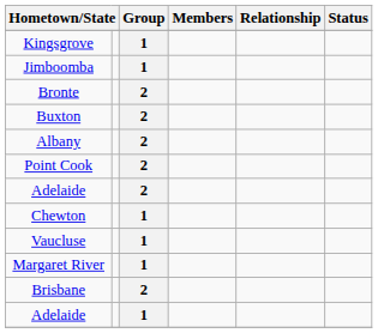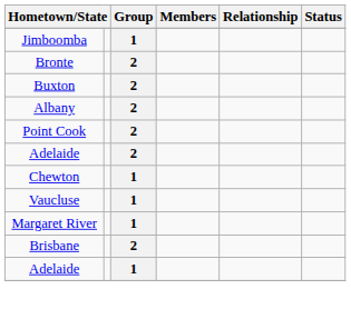 <table class="wikitable sortable" style="text-align:center; font-size:90%">
 <tr>
 <th colspan="2">Hometown/State</th>
 <th data-sort-type="number">Group</th>
 <th>Members</th>
 <th>Relationship</th>
 <th>Status</th>
 </tr>
 <tr>
-</tr>
-<tr>
-<td><a href='#'>Kingsgrove</a></td>
-<td></td>
-<th><strong>1</strong></th>
-<td></td>
-<td></td>
-<td style="text-align:left"><em></em></td>
 </tr>
 <tr>
 <td><a href='#'>Jimboomba</a></td>
 <td></td>
 <th><strong>1</strong></th>
 <td></td>
 <td></td>
 <td style="text-align:left"><em></em></td>
 </tr>
 <tr>
 <td><a href='#'>Bronte</a></td>
 <td></td>
 <th><strong>2</strong></th>
 <td></td>
 <td></td>
 <td style="text-align:left"><em></em></td>
 </tr>
 <tr>
 <td><a href='#'>Buxton</a></td>
 <td></td>
 <th><strong>2</strong></th>
 <td></td>
 <td></td>
 <td style="text-align:left"><em></em></td>
 </tr>
 <tr>
 <td><a href='#'>Albany</a></td>
 <td></td>
 <th><strong>2</strong></th>
 <td></td>
 <td></td>
 <td style="text-align:left"><em></em></td>
 </tr>
 <tr>
 <td><a href='#'>Point Cook</a></td>
 <td></td>
 <th><strong>2</strong></th>
 <td></td>
 <td></td>
 <td style="text-align:left"><em></em></td>
 </tr>
 <tr>
 <td><a href='#'>Adelaide</a></td>
 <td></td>
 <th><strong>2</strong></th>
 <td></td>
 <td></td>
 <td style="text-align:left"><em></em></td>
 </tr>
 <tr>
 <td><a href='#'>Chewton</a></td>
 <td></td>
 <th><strong>1</strong></th>
 <td></td>
 <td></td>
 <td style="text-align:left"><em></em></td>
 </tr>
 <tr>
 <td><a href='#'>Vaucluse</a></td>
 <td></td>
 <th><strong>1</strong></th>
 <td></td>
 <td></td>
 <td style="text-align:left"><em></em></td>
 </tr>
 <tr>
 <td><a href='#'>Margaret River</a></td>
 <td></td>
 <th><strong>1</strong></th>
 <td></td>
 <td></td>
 <td style="text-align:left"><em></em></td>
 </tr>
 <tr>
 <td><a href='#'>Brisbane</a></td>
 <td></td>
 <th><strong>2</strong></th>
 <td></td>
 <td></td>
 <td style="text-align:left"><em></em></td>
 </tr>
 <tr>
 <td><a href='#'>Adelaide</a></td>
 <td></td>
 <th><strong>1</strong></th>
 <td></td>
 <td></td>
 <td style="text-align:left"><em></em></td>
 </tr>
 <tr>
 </tr>
 </table>
